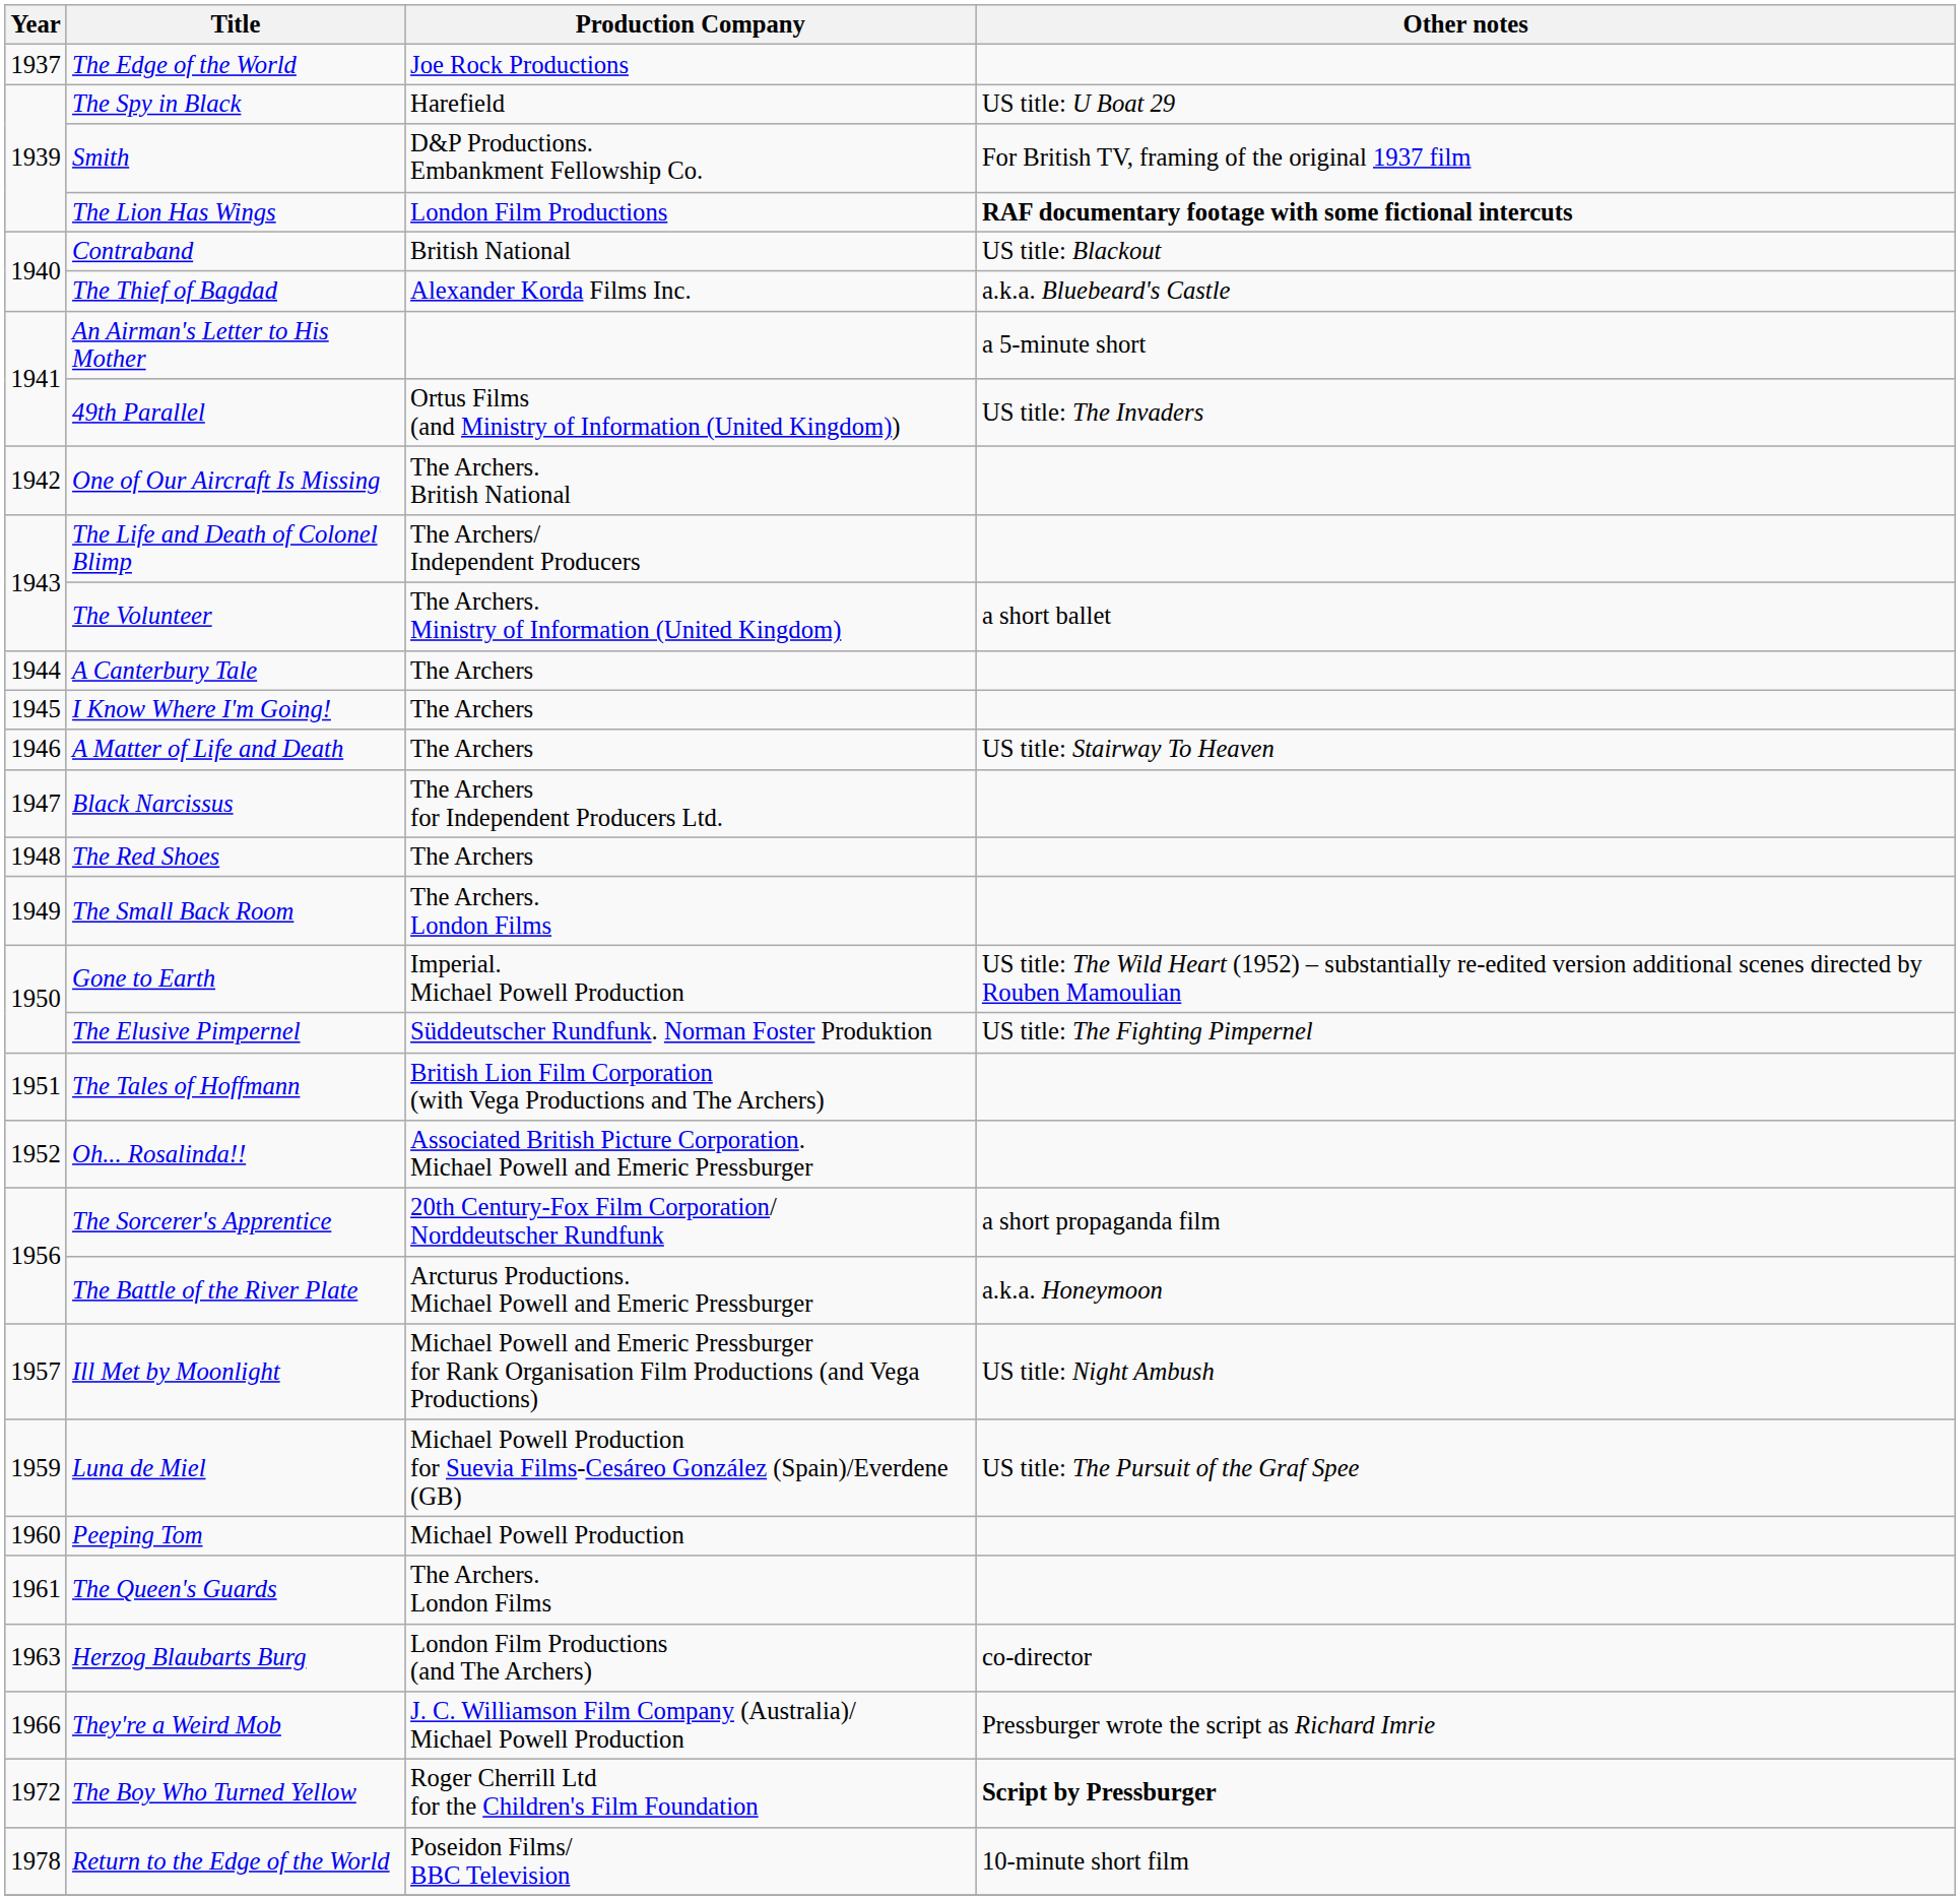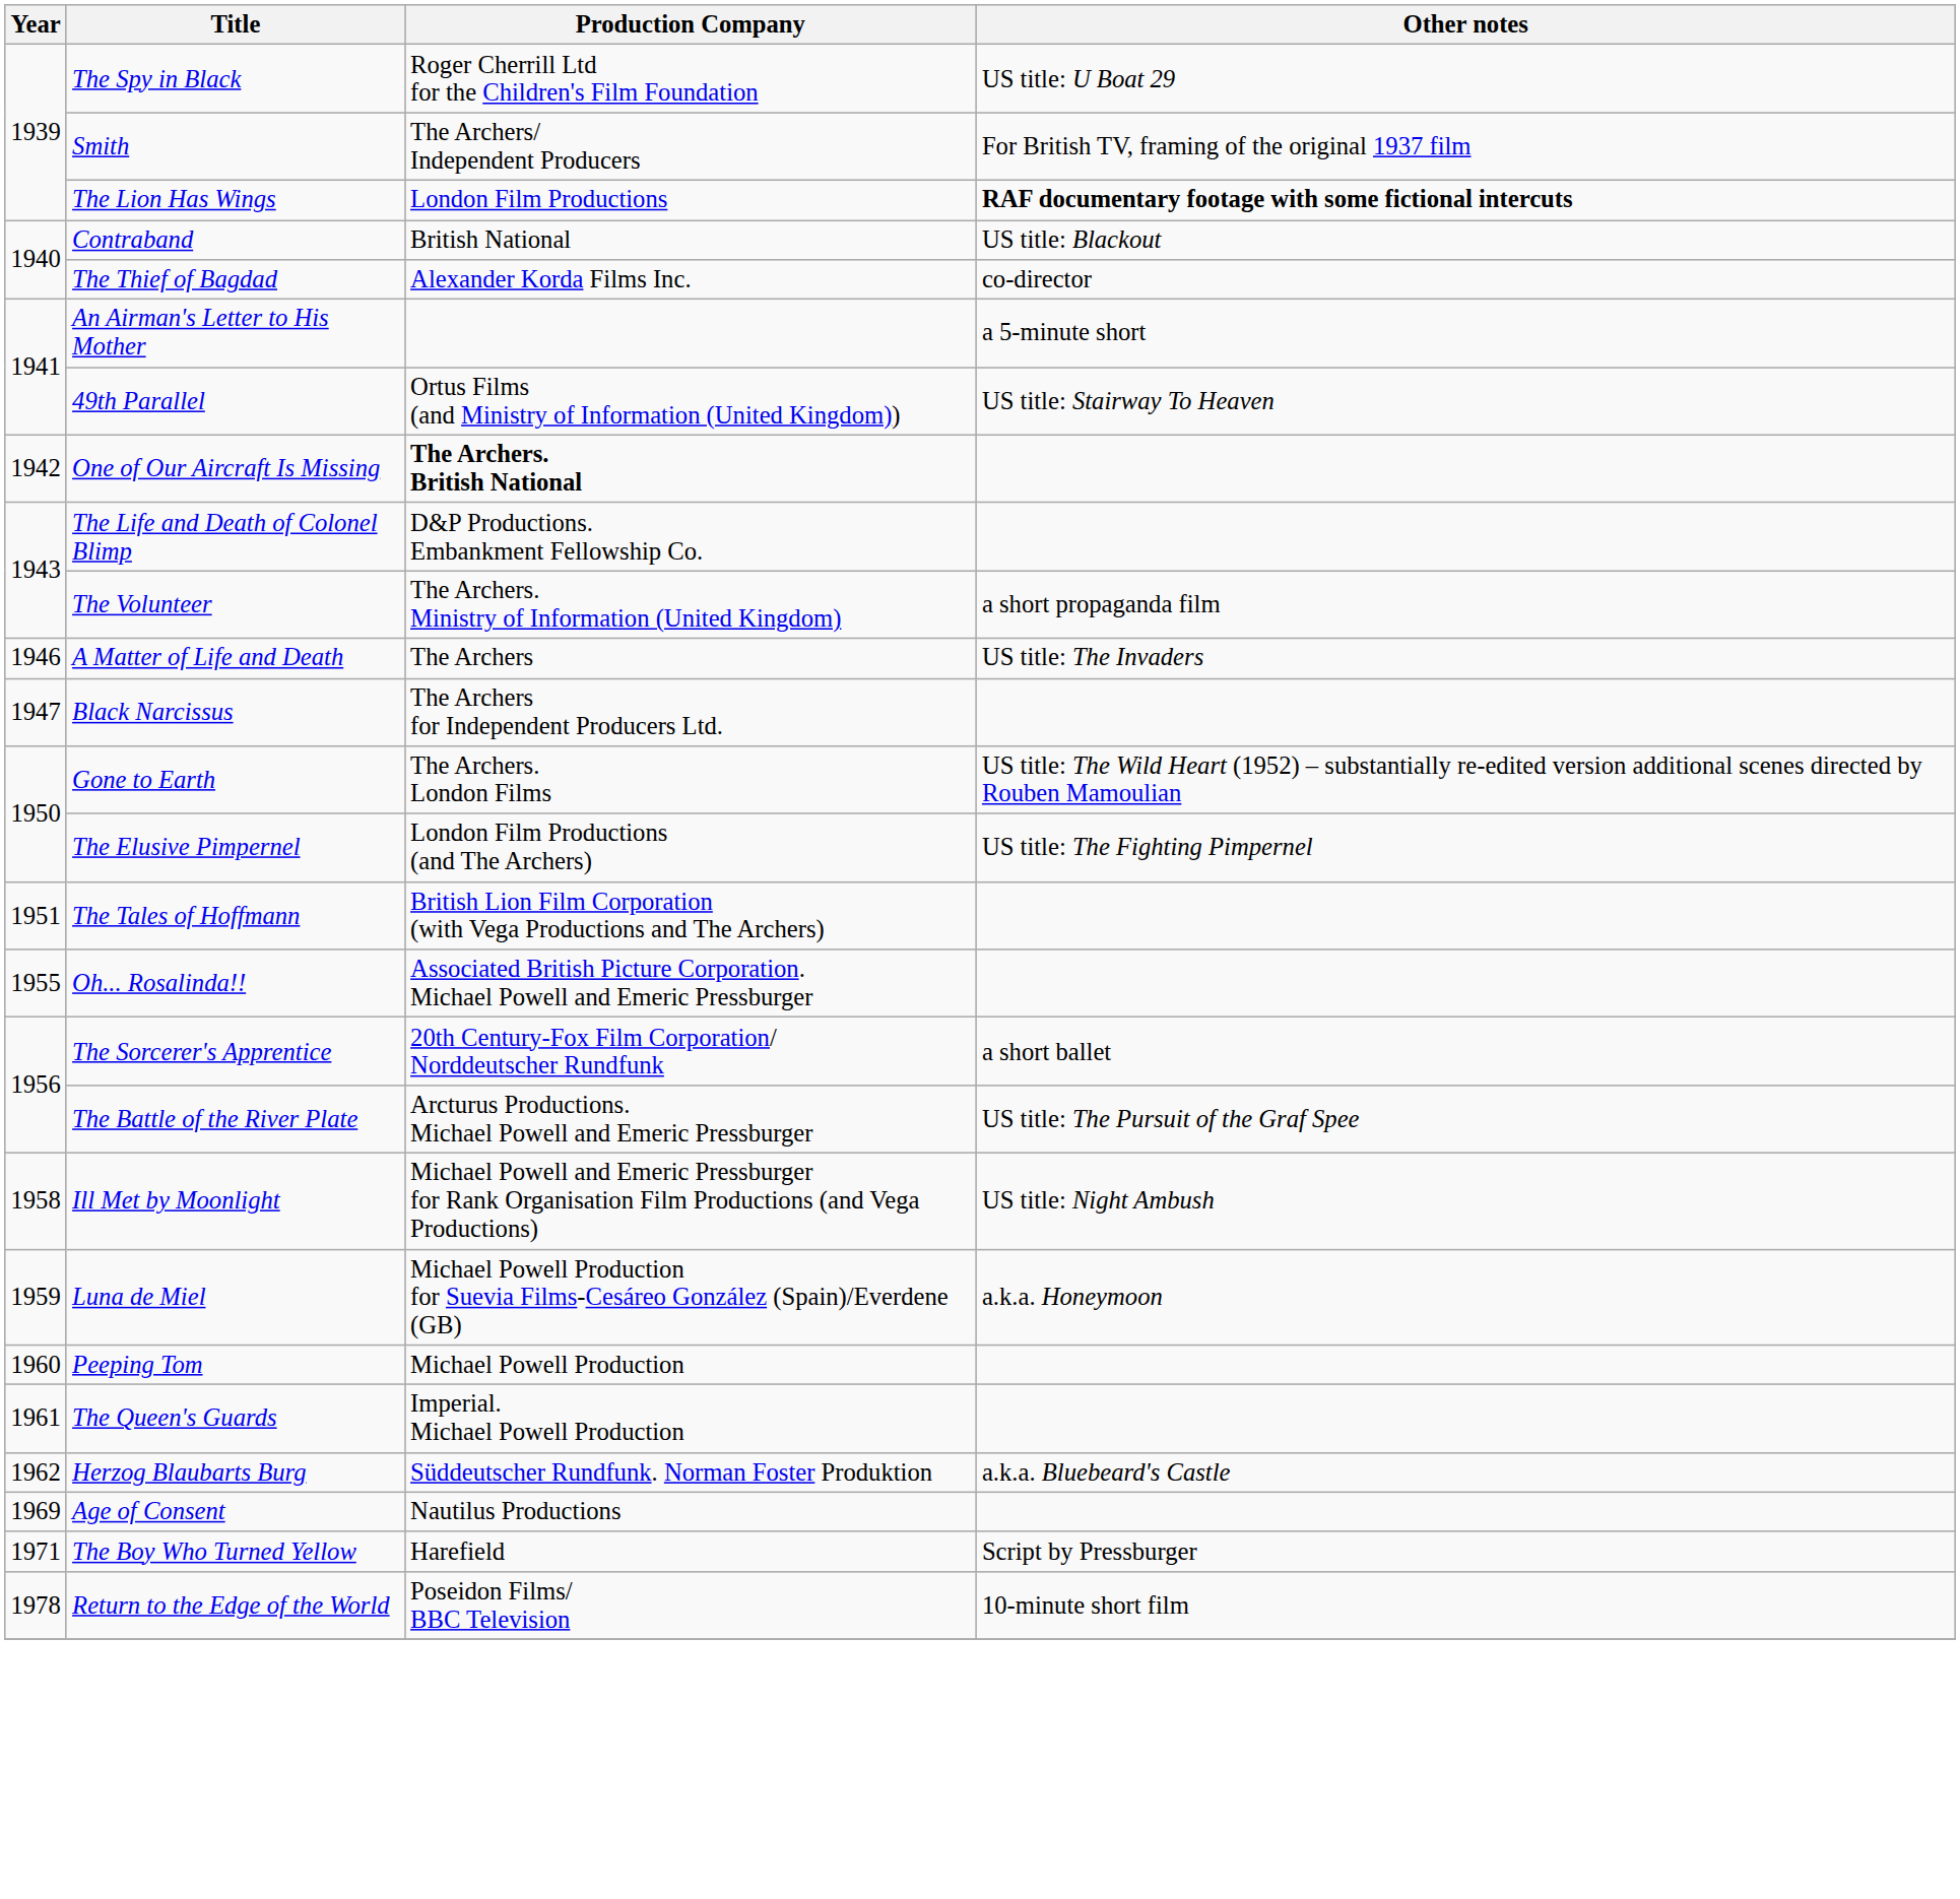 <table class="wikitable">
 <tr>
 <th>Year</th>
 <th>Title</th>
 <th>Production Company</th>
 <th>Other notes</th>
 </tr>
 <tr>
-<td>1937</td>
-<td><em><a href='#'>The Edge of the World</a></em></td>
-<td><a href='#'>Joe Rock Productions</a></td>
-<td></td>
-</tr>
-<tr>
 <td rowspan="3">1939</td>
 <td><em><a href='#'>The Spy in Black</a></em></td>
-<td>Harefield</td>
+<td>Roger Cherrill Ltd<br>for the <a href='#'>Children's Film Foundation</a></td>
 <td>US title: <em>U Boat 29</em></td>
 </tr>
 <tr>
 <td><em><a href='#'>Smith</a></em></td>
-<td>D&P Productions.<br>Embankment Fellowship Co.</td>
+<td>The Archers/<br>Independent Producers</td>
 <td>For British TV, framing of the original <a href='#'>1937 film</a></td>
 </tr>
 <tr>
 <td><em><a href='#'>The Lion Has Wings</a></em></td>
 <td><a href='#'>London Film Productions</a></td>
 <td><strong>RAF documentary footage with some fictional intercuts</strong></td>
 </tr>
 <tr>
 <td rowspan="2">1940</td>
 <td><em><a href='#'>Contraband</a></em></td>
 <td>British National</td>
 <td>US title: <em>Blackout</em></td>
 </tr>
 <tr>
 <td><em><a href='#'>The Thief of Bagdad</a></em></td>
 <td><a href='#'>Alexander Korda</a> Films Inc.</td>
-<td>a.k.a. <em>Bluebeard's Castle</em></td>
+<td>co-director</td>
 </tr>
 <tr>
 <td rowspan="2">1941</td>
 <td><em><a href='#'>An Airman's Letter to His Mother</a></em></td>
 <td></td>
 <td>a 5-minute short</td>
 </tr>
 <tr>
 <td><em><a href='#'>49th Parallel</a></em></td>
 <td>Ortus Films<br>(and <a href='#'>Ministry of Information (United Kingdom)</a>)</td>
-<td>US title: <em>The Invaders</em></td>
+<td>US title: <em>Stairway To Heaven</em></td>
 </tr>
 <tr>
 <td>1942</td>
 <td><em><a href='#'>One of Our Aircraft Is Missing</a></em></td>
-<td>The Archers.<br>British National</td>
+<td><strong>The Archers.<br>British National</strong></td>
 <td></td>
 </tr>
 <tr>
 <td rowspan="2">1943</td>
 <td><em><a href='#'>The Life and Death of Colonel Blimp</a></em></td>
-<td>The Archers/<br>Independent Producers</td>
+<td>D&P Productions.<br>Embankment Fellowship Co.</td>
 <td></td>
 </tr>
 <tr>
 <td><em><a href='#'>The Volunteer</a></em></td>
 <td>The Archers.<br><a href='#'>Ministry of Information (United Kingdom)</a></td>
-<td>a short ballet</td>
-</tr>
-<tr>
-<td>1944</td>
-<td><em><a href='#'>A Canterbury Tale</a></em></td>
-<td>The Archers</td>
-<td></td>
-</tr>
-<tr>
-<td>1945</td>
-<td><em><a href='#'>I Know Where I'm Going!</a></em></td>
-<td>The Archers</td>
-<td></td>
+<td>a short propaganda film</td>
 </tr>
 <tr>
 <td>1946</td>
 <td><em><a href='#'>A Matter of Life and Death</a></em></td>
 <td>The Archers</td>
-<td>US title: <em>Stairway To Heaven</em></td>
+<td>US title: <em>The Invaders</em></td>
 </tr>
 <tr>
 <td>1947</td>
 <td><em><a href='#'>Black Narcissus</a></em></td>
 <td>The Archers<br>for Independent Producers Ltd.</td>
 <td></td>
 </tr>
 <tr>
-<td>1948</td>
-<td><em><a href='#'>The Red Shoes</a></em></td>
-<td>The Archers</td>
-<td></td>
-</tr>
-<tr>
-<td>1949</td>
-<td><em><a href='#'>The Small Back Room</a></em></td>
-<td>The Archers.<br><a href='#'>London Films</a></td>
-<td></td>
-</tr>
-<tr>
 <td rowspan="2">1950</td>
 <td><em><a href='#'>Gone to Earth</a></em></td>
-<td>Imperial. <br> Michael Powell Production</td>
+<td>The Archers.<br>London Films</td>
 <td>US title: <em>The Wild Heart</em> (1952) – substantially re-edited version additional scenes directed by <a href='#'>Rouben Mamoulian</a></td>
 </tr>
 <tr>
 <td><em><a href='#'>The Elusive Pimpernel</a></em></td>
-<td><a href='#'>Süddeutscher Rundfunk</a>. <a href='#'>Norman Foster</a> Produktion</td>
+<td>London Film Productions<br>(and The Archers)</td>
 <td>US title: <em>The Fighting Pimpernel</em></td>
 </tr>
 <tr>
 <td>1951</td>
 <td><em><a href='#'>The Tales of Hoffmann</a></em></td>
 <td><a href='#'>British Lion Film Corporation</a><br>(with Vega Productions and The Archers)</td>
 <td></td>
 </tr>
 <tr>
-<td>1952</td>
+<td>1955</td>
 <td><em><a href='#'>Oh... Rosalinda!!</a></em></td>
 <td><a href='#'>Associated British Picture Corporation</a>.<br>Michael Powell and Emeric Pressburger</td>
 <td></td>
 </tr>
 <tr>
 <td rowspan="2">1956</td>
 <td><em><a href='#'>The Sorcerer's Apprentice</a></em></td>
 <td><a href='#'>20th Century-Fox Film Corporation</a>/<br><a href='#'>Norddeutscher Rundfunk</a></td>
-<td>a short propaganda film</td>
+<td>a short ballet</td>
 </tr>
 <tr>
 <td><em><a href='#'>The Battle of the River Plate</a></em></td>
 <td>Arcturus Productions.<br>Michael Powell and Emeric Pressburger</td>
-<td>a.k.a. <em>Honeymoon</em></td>
+<td>US title: <em>The Pursuit of the Graf Spee</em></td>
 </tr>
 <tr>
-<td>1957</td>
+<td>1958</td>
 <td><em><a href='#'>Ill Met by Moonlight</a></em></td>
 <td>Michael Powell and Emeric Pressburger<br>for Rank Organisation Film Productions (and Vega Productions)</td>
 <td>US title: <em>Night Ambush</em></td>
 </tr>
 <tr>
 <td>1959</td>
 <td><em><a href='#'>Luna de Miel</a></em></td>
 <td>Michael Powell Production<br>for <a href='#'>Suevia Films</a>-<a href='#'>Cesáreo González</a> (Spain)/Everdene (GB)</td>
-<td>US title: <em>The Pursuit of the Graf Spee</em></td>
+<td>a.k.a. <em>Honeymoon</em></td>
 </tr>
 <tr>
 <td>1960</td>
 <td><em><a href='#'>Peeping Tom</a></em></td>
 <td>Michael Powell Production</td>
 <td></td>
 </tr>
 <tr>
 <td>1961</td>
 <td><em><a href='#'>The Queen's Guards</a></em></td>
-<td>The Archers.<br>London Films</td>
+<td>Imperial. <br> Michael Powell Production</td>
 <td></td>
 </tr>
 <tr>
-<td>1963</td>
+<td>1962</td>
 <td><em><a href='#'>Herzog Blaubarts Burg</a></em></td>
-<td>London Film Productions<br>(and The Archers)</td>
-<td>co-director</td>
+<td><a href='#'>Süddeutscher Rundfunk</a>. <a href='#'>Norman Foster</a> Produktion</td>
+<td>a.k.a. <em>Bluebeard's Castle</em></td>
 </tr>
 <tr>
-<td>1966</td>
-<td><em><a href='#'>They're a Weird Mob</a></em></td>
-<td><a href='#'>J.&nbsp;C. Williamson Film Company</a> (Australia)/<br>Michael Powell Production</td>
-<td>Pressburger wrote the script as <em>Richard Imrie</em></td>
+<td>1969</td>
+<td><em><a href='#'>Age of Consent</a></em></td>
+<td>Nautilus Productions</td>
+<td></td>
 </tr>
 <tr>
-<td>1972</td>
+<td>1971</td>
 <td><em><a href='#'>The Boy Who Turned Yellow</a></em></td>
-<td>Roger Cherrill Ltd<br>for the <a href='#'>Children's Film Foundation</a></td>
-<td><strong>Script by Pressburger</strong></td>
+<td>Harefield</td>
+<td>Script by Pressburger</td>
 </tr>
 <tr>
 <td>1978</td>
 <td><em><a href='#'>Return to the Edge of the World</a></em></td>
 <td>Poseidon Films/<br><a href='#'>BBC Television</a></td>
 <td>10-minute short film</td>
 </tr>
 <tr>
 </tr>
 </table>
